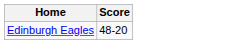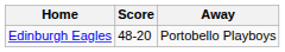 <table class="wikitable">
 <tr>
 <th>Home</th>
 <th>Score</th>
+<th>Away</th>
 </tr>
 <tr>
 <td><a href='#'>Edinburgh Eagles</a></td>
 <td>48-20</td>
+<td>Portobello Playboys</td>
 </tr>
 </table>
